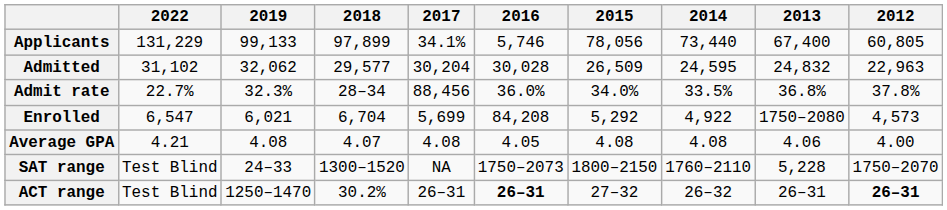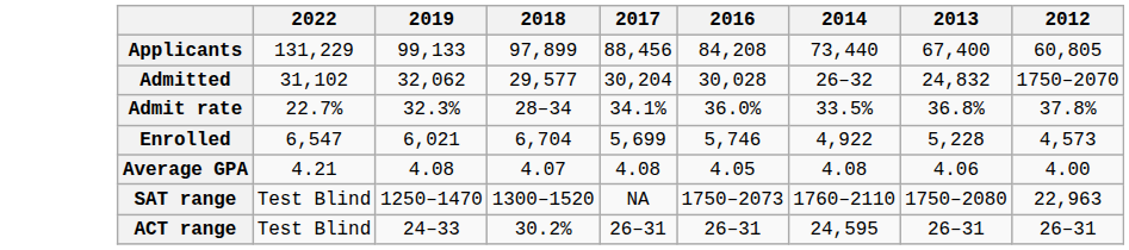 <table class="wikitable" style="float:right; font-size:85%; margin:10px; text-align:center; font-size:85%; margin:auto">
 <tr>
 <th></th>
 <th>2022</th>
 <th>2019</th>
 <th>2018</th>
 <th>2017</th>
 <th>2016</th>
-<th>2015</th>
 <th>2014</th>
 <th>2013</th>
 <th>2012</th>
 </tr>
 <tr align="center">
 <th>Applicants</th>
 <td>131,229</td>
 <td>99,133</td>
 <td>97,899</td>
-<td>34.1%</td>
-<td>5,746</td>
-<td>78,056</td>
+<td>88,456</td>
+<td>84,208</td>
 <td>73,440</td>
 <td>67,400</td>
 <td>60,805</td>
 </tr>
 <tr align="center">
 <th>Admitted</th>
 <td>31,102</td>
 <td>32,062</td>
 <td>29,577</td>
 <td>30,204</td>
 <td>30,028</td>
-<td>26,509</td>
-<td>24,595</td>
+<td>26–32</td>
 <td>24,832</td>
-<td>22,963</td>
+<td>1750–2070</td>
 </tr>
 <tr align="center">
 <th>Admit rate</th>
 <td>22.7%</td>
 <td>32.3%</td>
 <td>28–34</td>
-<td>88,456</td>
+<td>34.1%</td>
 <td>36.0%</td>
-<td>34.0%</td>
 <td>33.5%</td>
 <td>36.8%</td>
 <td>37.8%</td>
 </tr>
 <tr align="center">
 <th>Enrolled</th>
 <td>6,547</td>
 <td>6,021</td>
 <td>6,704</td>
 <td>5,699</td>
-<td>84,208</td>
-<td>5,292</td>
+<td>5,746</td>
 <td>4,922</td>
-<td>1750–2080</td>
+<td>5,228</td>
 <td>4,573</td>
 </tr>
 <tr align="center">
 <th>Average GPA</th>
 <td>4.21</td>
 <td>4.08</td>
 <td>4.07</td>
 <td>4.08</td>
 <td>4.05</td>
 <td>4.08</td>
-<td>4.08</td>
 <td>4.06</td>
 <td>4.00</td>
 </tr>
 <tr align="center">
 <th>SAT range</th>
 <td>Test Blind</td>
-<td>24–33</td>
+<td>1250–1470</td>
 <td>1300–1520</td>
 <td>NA</td>
 <td>1750–2073</td>
-<td>1800–2150</td>
 <td>1760–2110</td>
-<td>5,228</td>
-<td>1750–2070</td>
+<td>1750–2080</td>
+<td>22,963</td>
 </tr>
 <tr align="center">
 <th>ACT range</th>
 <td>Test Blind</td>
-<td>1250–1470</td>
+<td>24–33</td>
 <td>30.2%</td>
 <td>26–31</td>
-<td><strong>26–31</strong></td>
-<td>27–32</td>
-<td>26–32</td>
 <td>26–31</td>
-<td><strong>26–31</strong></td>
+<td>24,595</td>
+<td>26–31</td>
+<td>26–31</td>
 </tr>
 </table>
